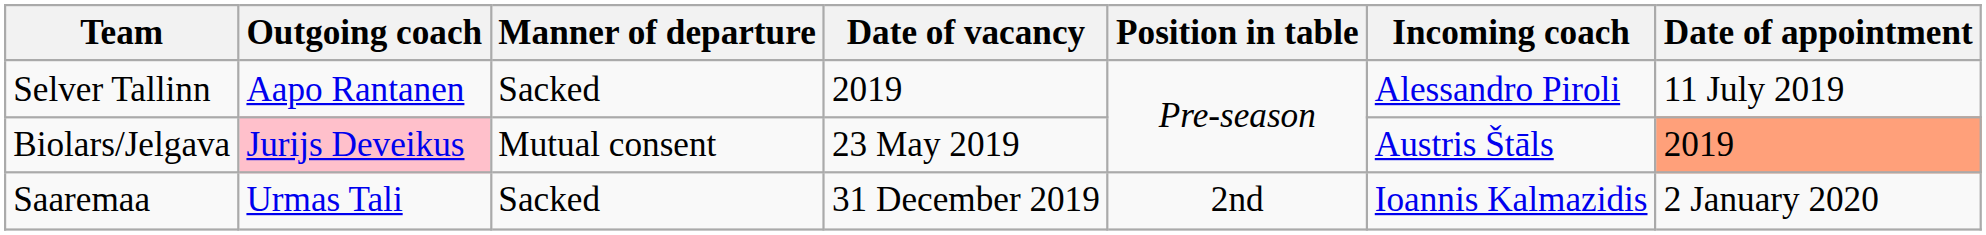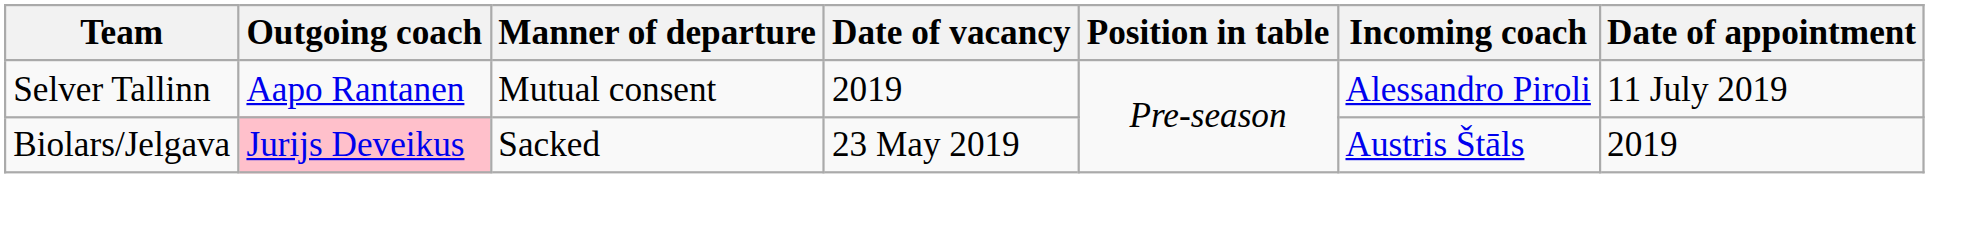 <table class="wikitable">
 <tr>
 <th>Team</th>
 <th>Outgoing coach</th>
 <th>Manner of departure</th>
 <th>Date of vacancy</th>
 <th>Position in table</th>
 <th>Incoming coach</th>
 <th>Date of appointment</th>
 </tr>
 <tr>
 <td>Selver Tallinn</td>
 <td> <a href='#'>Aapo Rantanen</a></td>
-<td>Sacked</td>
+<td>Mutual consent</td>
 <td>2019</td>
 <td rowspan=2 align=center><em>Pre-season</em></td>
 <td> <a href='#'>Alessandro Piroli</a></td>
 <td>11 July 2019</td>
 </tr>
 <tr>
 <td>Biolars/Jelgava</td>
 <td style="background: pink;"> <a href='#'>Jurijs Deveikus</a></td>
-<td>Mutual consent</td>
+<td>Sacked</td>
 <td>23 May 2019</td>
 <td> <a href='#'>Austris Štāls</a></td>
-<td style="background: lightsalmon;">2019</td>
-</tr>
-<tr>
-<td>Saaremaa</td>
-<td> <a href='#'>Urmas Tali</a></td>
-<td>Sacked</td>
-<td>31 December 2019</td>
-<td align=center>2nd</td>
-<td> <a href='#'>Ioannis Kalmazidis</a></td>
-<td>2 January 2020</td>
+<td>2019</td>
 </tr>
 </table>
